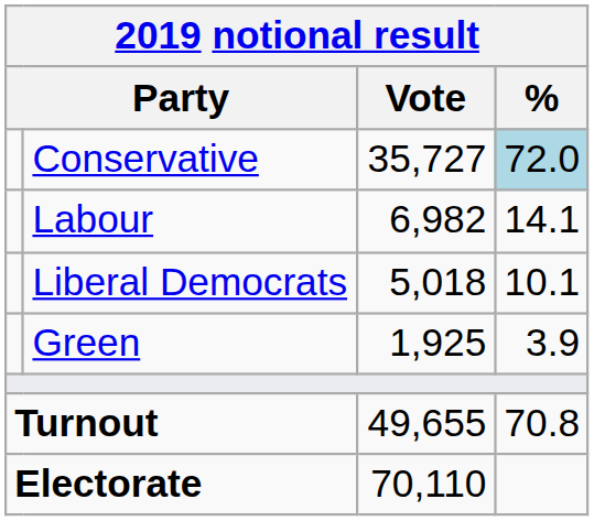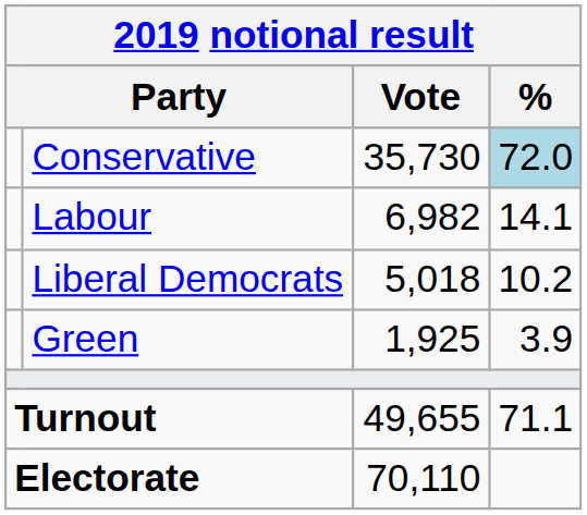 <table class="wikitable">
 <tr>
 <th colspan="4"><a href='#'>2019</a> <a href='#'>notional result</a></th>
 </tr>
 <tr>
 <th bgcolor="#DDDDFF" width="130px" colspan="2">Party</th>
 <th bgcolor="#DDDDFF" width="50px">Vote</th>
 <th bgcolor="#DDDDFF" width="30px">%</th>
 </tr>
 <tr>
 <td></td>
 <td><a href='#'>Conservative</a></td>
-<td align=right>35,727</td>
+<td align=right>35,730</td>
 <td align=right style="background: lightblue;">72.0</td>
 </tr>
 <tr>
 <td></td>
 <td><a href='#'>Labour</a></td>
 <td align=right>6,982</td>
 <td align=right>14.1</td>
 </tr>
 <tr>
 <td></td>
 <td><a href='#'>Liberal Democrats</a></td>
 <td align=right>5,018</td>
-<td align=right>10.1</td>
+<td align=right>10.2</td>
 </tr>
 <tr>
 <td></td>
 <td><a href='#'>Green</a></td>
 <td align=right>1,925</td>
 <td align=right>3.9</td>
 </tr>
 <tr>
 <td colspan="4" bgcolor="#EAECF0"></td>
 </tr>
 <tr>
 <td colspan="2"><strong>Turnout</strong></td>
 <td align=right>49,655</td>
-<td align=right>70.8</td>
+<td align=right>71.1</td>
 </tr>
 <tr>
 <td colspan="2"><strong>Electorate</strong></td>
 <td align=right>70,110</td>
 </tr>
 </table>
